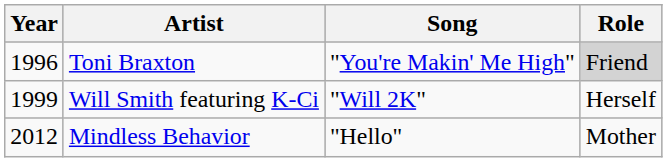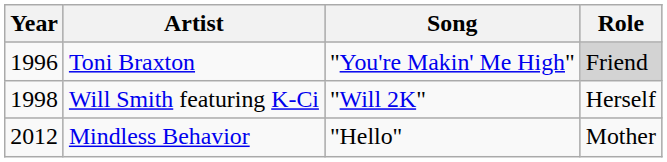 <table class="wikitable sortable">
 <tr>
 <th>Year</th>
 <th>Artist</th>
 <th>Song</th>
 <th>Role</th>
 </tr>
 <tr>
 <td>1996</td>
 <td><a href='#'>Toni Braxton</a></td>
 <td>"<a href='#'>You're Makin' Me High</a>"</td>
 <td style="background: lightgrey;">Friend</td>
 </tr>
 <tr>
-<td>1999</td>
+<td>1998</td>
 <td><a href='#'>Will Smith</a> featuring <a href='#'>K-Ci</a></td>
 <td>"<a href='#'>Will 2K</a>"</td>
 <td>Herself</td>
 </tr>
 <tr>
 <td>2012</td>
 <td><a href='#'>Mindless Behavior</a></td>
 <td>"Hello"</td>
 <td>Mother</td>
 </tr>
 </table>
